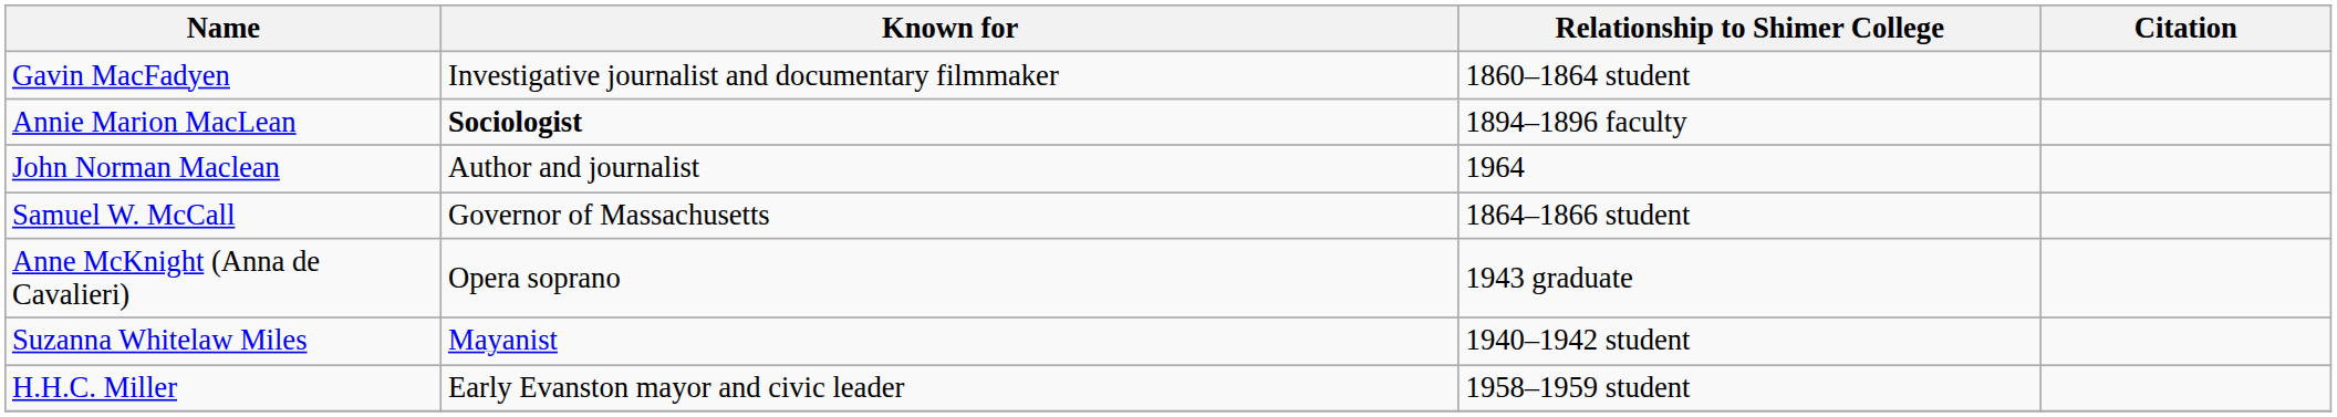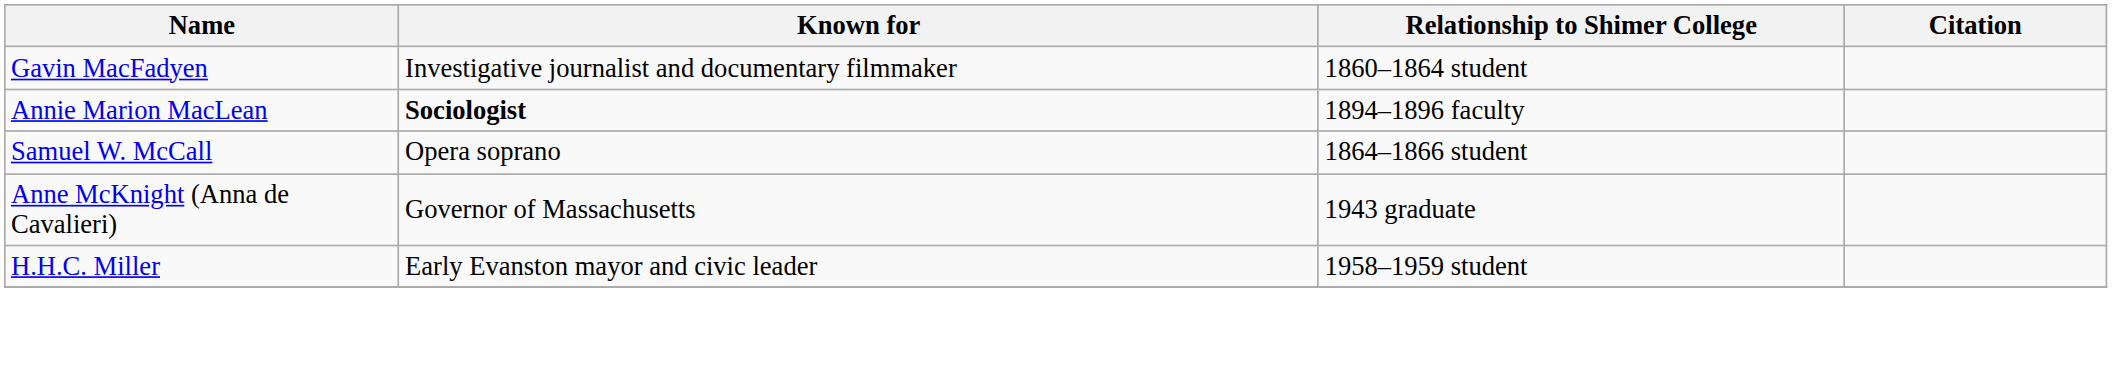 <table class="wikitable" width=80%>
 <tr>
 <th width=15%>Name</th>
 <th width = 35%>Known for</th>
 <th width = 20%>Relationship to Shimer College</th>
 <th width=10%>Citation</th>
 </tr>
 <tr>
 <td><a href='#'>Gavin MacFadyen</a></td>
 <td>Investigative journalist and documentary filmmaker</td>
 <td>1860–1864 student</td>
 <td></td>
 </tr>
 <tr>
 <td><a href='#'>Annie Marion MacLean</a></td>
 <td><strong>Sociologist</strong></td>
 <td>1894–1896 faculty</td>
 <td></td>
 </tr>
 <tr>
-<td><a href='#'>John Norman Maclean</a></td>
-<td>Author and journalist</td>
-<td>1964</td>
-<td></td>
-</tr>
-<tr>
 <td><a href='#'>Samuel W. McCall</a></td>
-<td>Governor of Massachusetts</td>
+<td>Opera soprano</td>
 <td>1864–1866 student</td>
 <td></td>
 </tr>
 <tr>
 <td><a href='#'>Anne McKnight</a> (Anna de Cavalieri)</td>
-<td>Opera soprano</td>
+<td>Governor of Massachusetts</td>
 <td>1943 graduate</td>
-<td></td>
-</tr>
-<tr>
-<td><a href='#'>Suzanna Whitelaw Miles</a></td>
-<td><a href='#'>Mayanist</a></td>
-<td>1940–1942 student</td>
 <td></td>
 </tr>
 <tr>
 <td><a href='#'>H.H.C. Miller</a></td>
 <td>Early Evanston mayor and civic leader</td>
 <td>1958–1959 student</td>
 <td></td>
 </tr>
 <tr>
 </tr>
 </table>
